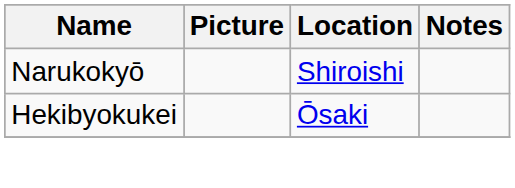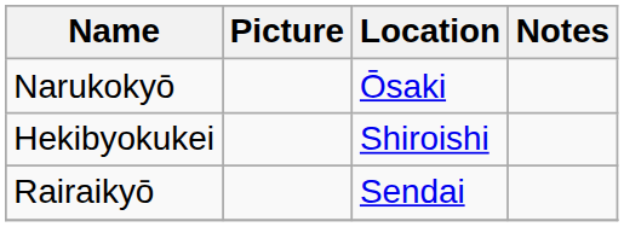 <table class="wikitable">
 <tr>
 <th>Name</th>
 <th>Picture</th>
 <th>Location</th>
 <th>Notes</th>
 </tr>
 <tr>
 <td>Narukokyō</td>
 <td></td>
-<td><a href='#'>Shiroishi</a></td>
+<td><a href='#'>Ōsaki</a></td>
 <td></td>
 </tr>
 <tr>
 <td>Hekibyokukei</td>
 <td></td>
-<td><a href='#'>Ōsaki</a></td>
+<td><a href='#'>Shiroishi</a></td>
+<td></td>
+</tr>
+<tr>
+<td>Rairaikyō</td>
+<td></td>
+<td><a href='#'>Sendai</a></td>
 <td></td>
 </tr>
 <tr>
 </tr>
 </table>
